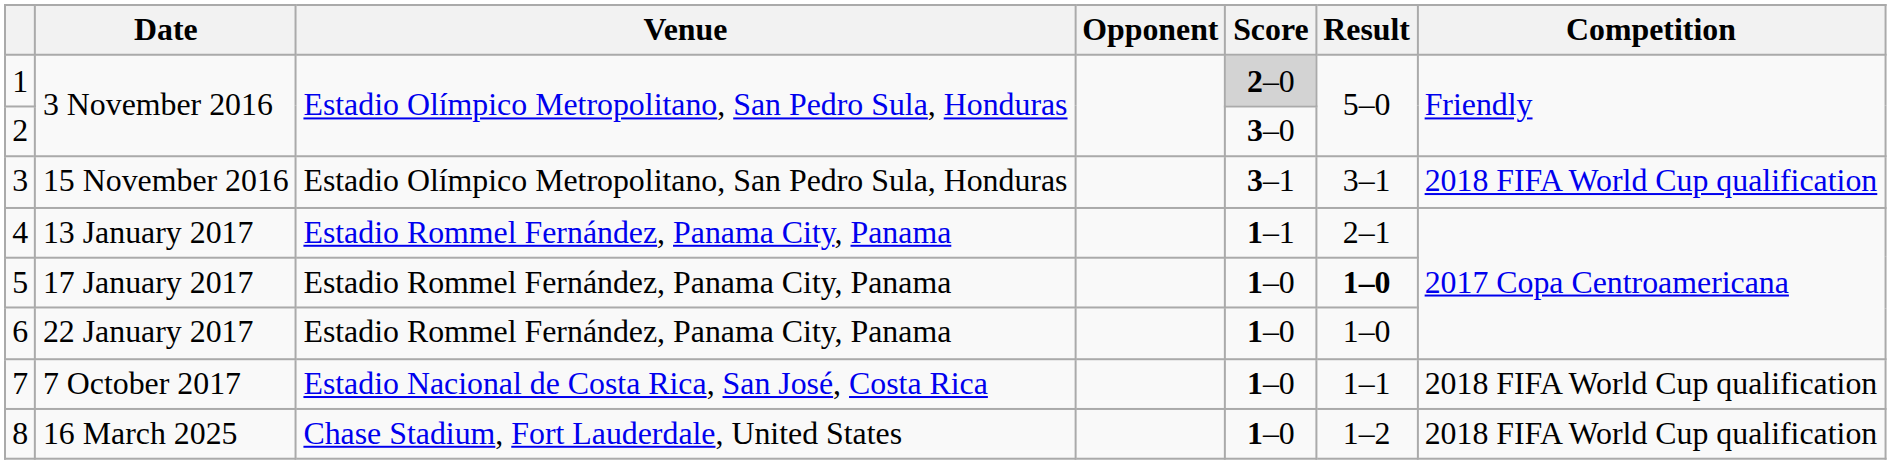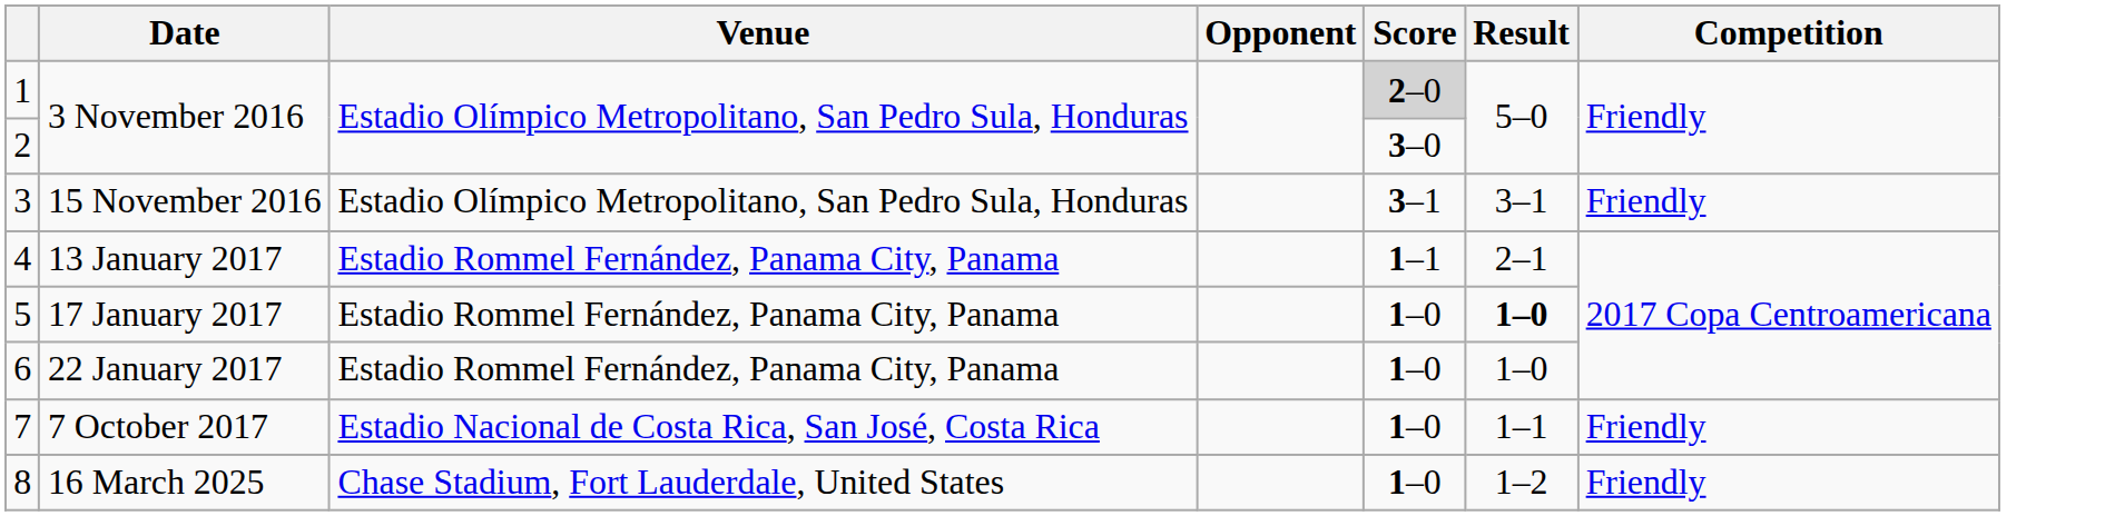 <table class="wikitable">
 <tr>
 <th></th>
 <th>Date</th>
 <th>Venue</th>
 <th>Opponent</th>
 <th>Score</th>
 <th>Result</th>
 <th>Competition</th>
 </tr>
 <tr>
 <td>1</td>
 <td rowspan=2>3 November 2016</td>
 <td rowspan=2><a href='#'>Estadio Olímpico Metropolitano</a>, <a href='#'>San Pedro Sula</a>, <a href='#'>Honduras</a></td>
 <td rowspan=2></td>
 <td align=center style="background: lightgrey;"><strong>2</strong>–0</td>
 <td rowspan=2 align=center>5–0</td>
 <td rowspan=2><a href='#'>Friendly</a></td>
 </tr>
 <tr>
 <td>2</td>
 <td align=center><strong>3</strong>–0</td>
 </tr>
 <tr>
 <td>3</td>
 <td>15 November 2016</td>
 <td>Estadio Olímpico Metropolitano, San Pedro Sula, Honduras</td>
 <td></td>
 <td align=center><strong>3</strong>–1</td>
 <td align=center>3–1</td>
-<td><a href='#'>2018 FIFA World Cup qualification</a></td>
+<td><a href='#'>Friendly</a></td>
 </tr>
 <tr>
 <td>4</td>
 <td>13 January 2017</td>
 <td><a href='#'>Estadio Rommel Fernández</a>, <a href='#'>Panama City</a>, <a href='#'>Panama</a></td>
 <td></td>
 <td align=center><strong>1</strong>–1</td>
 <td align=center>2–1</td>
 <td rowspan="3"><a href='#'>2017 Copa Centroamericana</a></td>
 </tr>
 <tr>
 <td>5</td>
 <td>17 January 2017</td>
 <td>Estadio Rommel Fernández, Panama City, Panama</td>
 <td></td>
 <td align=center><strong>1</strong>–0</td>
 <td align=center><strong>1–0</strong></td>
 </tr>
 <tr>
 <td>6</td>
 <td>22 January 2017</td>
 <td>Estadio Rommel Fernández, Panama City, Panama</td>
 <td></td>
 <td align=center><strong>1</strong>–0</td>
 <td align=center>1–0</td>
 </tr>
 <tr>
 <td>7</td>
 <td>7 October 2017</td>
 <td><a href='#'>Estadio Nacional de Costa Rica</a>, <a href='#'>San José</a>, <a href='#'>Costa Rica</a></td>
 <td></td>
 <td align=center><strong>1</strong>–0</td>
 <td align=center>1–1</td>
-<td>2018 FIFA World Cup qualification</td>
+<td><a href='#'>Friendly</a></td>
 </tr>
 <tr>
 <td>8</td>
 <td>16 March 2025</td>
 <td><a href='#'>Chase Stadium</a>, <a href='#'>Fort Lauderdale</a>, United States</td>
 <td></td>
 <td align=center><strong>1</strong>–0</td>
 <td align=center>1–2</td>
-<td>2018 FIFA World Cup qualification</td>
+<td><a href='#'>Friendly</a></td>
 </tr>
 </table>
